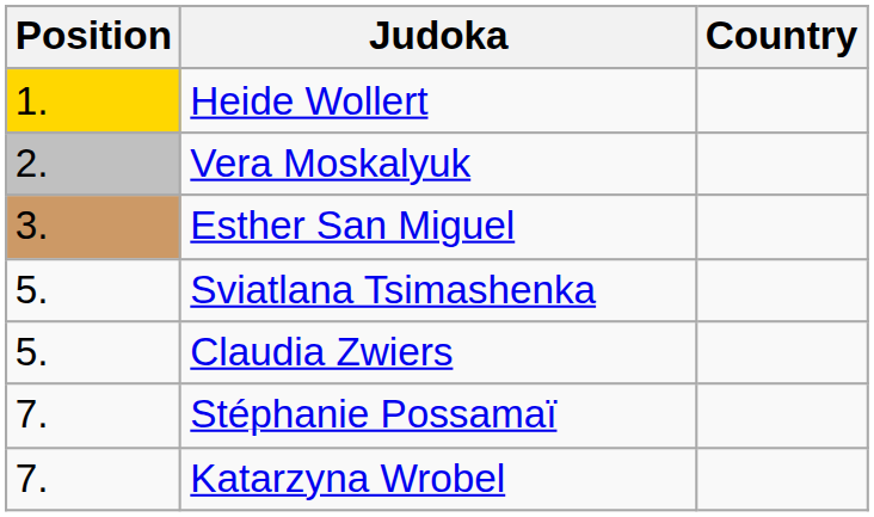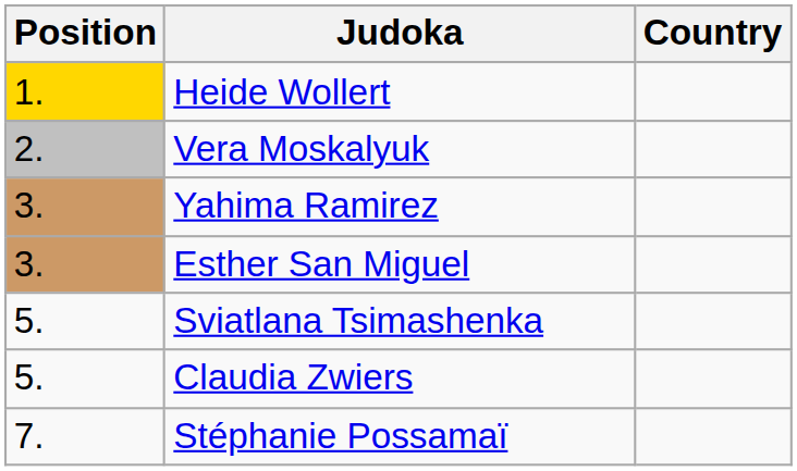 <table class=wikitable>
 <tr>
 <th width=10>Position</th>
 <th width=200>Judoka</th>
 <th>Country</th>
 </tr>
 <tr>
 <td bgcolor=gold>1.</td>
 <td><a href='#'>Heide Wollert</a></td>
 <td></td>
 </tr>
 <tr>
 <td bgcolor="silver">2.</td>
 <td><a href='#'>Vera Moskalyuk</a></td>
+<td></td>
+</tr>
+<tr>
+<td bgcolor="CC9966">3.</td>
+<td><a href='#'>Yahima Ramirez</a></td>
 <td></td>
 </tr>
 <tr>
 <td bgcolor="CC9966">3.</td>
 <td><a href='#'>Esther San Miguel</a></td>
 <td></td>
 </tr>
 <tr>
 <td>5.</td>
 <td><a href='#'>Sviatlana Tsimashenka</a></td>
 <td></td>
 </tr>
 <tr>
 <td>5.</td>
 <td><a href='#'>Claudia Zwiers</a></td>
 <td></td>
 </tr>
 <tr>
 <td>7.</td>
 <td><a href='#'>Stéphanie Possamaï</a></td>
 <td></td>
 </tr>
-<tr>
-<td>7.</td>
-<td><a href='#'>Katarzyna Wrobel</a></td>
-<td></td>
-</tr>
 </table>
